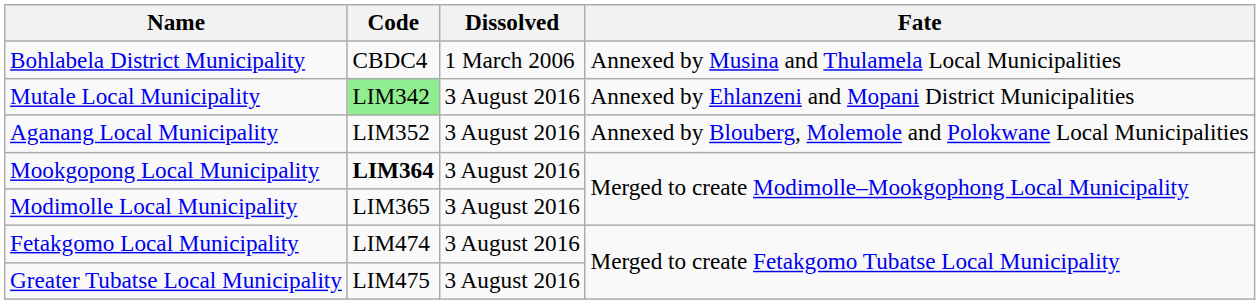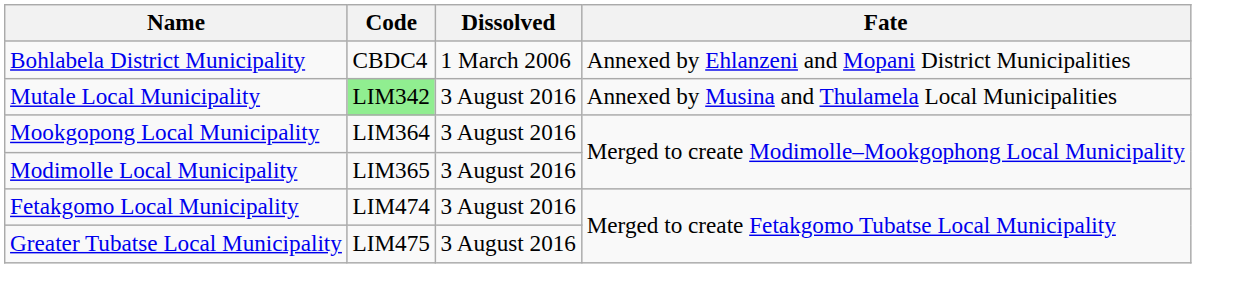 <table class="wikitable">
 <tr>
 <th>Name</th>
 <th>Code</th>
 <th>Dissolved</th>
 <th>Fate</th>
 </tr>
 <tr>
 <td><a href='#'>Bohlabela District Municipality</a></td>
 <td>CBDC4</td>
 <td>1 March 2006</td>
-<td>Annexed by <a href='#'>Musina</a> and <a href='#'>Thulamela</a> Local Municipalities</td>
+<td>Annexed by <a href='#'>Ehlanzeni</a> and <a href='#'>Mopani</a> District Municipalities</td>
 </tr>
 <tr>
 <td><a href='#'>Mutale Local Municipality</a></td>
 <td style="background: lightgreen;">LIM342</td>
 <td>3 August 2016</td>
-<td>Annexed by <a href='#'>Ehlanzeni</a> and <a href='#'>Mopani</a> District Municipalities</td>
-</tr>
-<tr>
-<td><a href='#'>Aganang Local Municipality</a></td>
-<td>LIM352</td>
-<td>3 August 2016</td>
-<td>Annexed by <a href='#'>Blouberg</a>, <a href='#'>Molemole</a> and <a href='#'>Polokwane</a> Local Municipalities</td>
+<td>Annexed by <a href='#'>Musina</a> and <a href='#'>Thulamela</a> Local Municipalities</td>
 </tr>
 <tr>
 <td><a href='#'>Mookgopong Local Municipality</a></td>
-<td><strong>LIM364</strong></td>
+<td>LIM364</td>
 <td>3 August 2016</td>
 <td rowspan=2>Merged to create <a href='#'>Modimolle–Mookgophong Local Municipality</a></td>
 </tr>
 <tr>
 <td><a href='#'>Modimolle Local Municipality</a></td>
 <td>LIM365</td>
 <td>3 August 2016</td>
 </tr>
 <tr>
 <td><a href='#'>Fetakgomo Local Municipality</a></td>
 <td>LIM474</td>
 <td>3 August 2016</td>
 <td rowspan=2>Merged to create <a href='#'>Fetakgomo Tubatse Local Municipality</a></td>
 </tr>
 <tr>
 <td><a href='#'>Greater Tubatse Local Municipality</a></td>
 <td>LIM475</td>
 <td>3 August 2016</td>
 </tr>
 </table>
